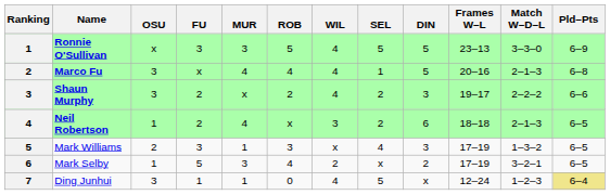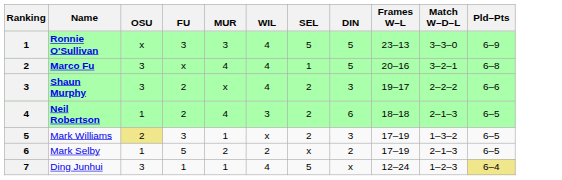 <table class="wikitable" style="text-align:center">
 <tr>
 <th width=60>Ranking</th>
 <th class="unsortable" width=110>Name</th>
 <th width=60><br> OSU</th>
 <th width=60><br> FU</th>
 <th width=60><br> MUR</th>
-<th width=60><br> ROB</th>
 <th width=60><br> WIL</th>
 <th width=60><br> SEL</th>
 <th width=60><br> DIN</th>
 <th ! width=70>Frames<br>W–L</th>
 <th width=70>Match<br>W–D–L</th>
 <th width=70>Pld–Pts</th>
 </tr>
 <tr style="background:#aaffaa;">
 <th>1</th>
 <td align="left"><strong><a href='#'>Ronnie O'Sullivan</a></strong></td>
 <td>x</td>
 <td>3</td>
 <td>3</td>
-<td>5</td>
 <td>4</td>
 <td>5</td>
 <td>5</td>
 <td>23–13</td>
 <td>3–3–0</td>
 <td>6–9</td>
 </tr>
 <tr style="background:#aaffaa;">
 <th>2</th>
 <td align="left"><strong><a href='#'>Marco Fu</a></strong></td>
 <td>3</td>
 <td>x</td>
 <td>4</td>
 <td>4</td>
-<td>4</td>
 <td>1</td>
 <td>5</td>
 <td>20–16</td>
-<td>2–1–3</td>
+<td>3–2–1</td>
 <td>6–8</td>
 </tr>
 <tr style="background:#aaffaa;">
 <th>3</th>
 <td align="left"><strong><a href='#'>Shaun Murphy</a></strong></td>
 <td>3</td>
 <td>2</td>
 <td>x</td>
-<td>2</td>
 <td>4</td>
 <td>2</td>
 <td>3</td>
 <td>19–17</td>
 <td>2–2–2</td>
 <td>6–6</td>
 </tr>
 <tr style="background:#aaffaa;">
 <th>4</th>
 <td align="left"><strong><a href='#'>Neil Robertson</a></strong></td>
 <td>1</td>
 <td>2</td>
 <td>4</td>
-<td>x</td>
 <td>3</td>
 <td>2</td>
 <td>6</td>
 <td>18–18</td>
 <td>2–1–3</td>
 <td>6–5</td>
 </tr>
 <tr>
 <th>5</th>
 <td align="left"><a href='#'>Mark Williams</a></td>
-<td>2</td>
+<td style="background: khaki;">2</td>
 <td>3</td>
 <td>1</td>
-<td>3</td>
 <td>x</td>
-<td>4</td>
+<td>2</td>
 <td>3</td>
 <td>17–19</td>
 <td>1–3–2</td>
 <td>6–5</td>
 </tr>
 <tr>
 <th>6</th>
 <td align="left"><a href='#'>Mark Selby</a></td>
 <td>1</td>
 <td>5</td>
-<td>3</td>
-<td>4</td>
+<td>2</td>
 <td>2</td>
 <td>x</td>
 <td>2</td>
 <td>17–19</td>
-<td>3–2–1</td>
+<td>2–1–3</td>
 <td>6–5</td>
 </tr>
 <tr>
 <th>7</th>
 <td align="left"><a href='#'>Ding Junhui</a></td>
 <td>3</td>
 <td>1</td>
 <td>1</td>
-<td>0</td>
 <td>4</td>
 <td>5</td>
 <td>x</td>
 <td>12–24</td>
 <td>1–2–3</td>
 <td style="background: khaki;">6–4</td>
 </tr>
 </table>
